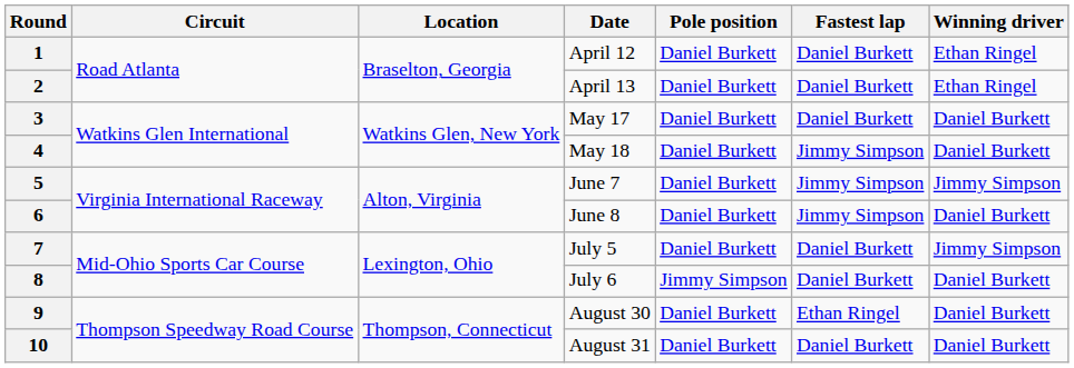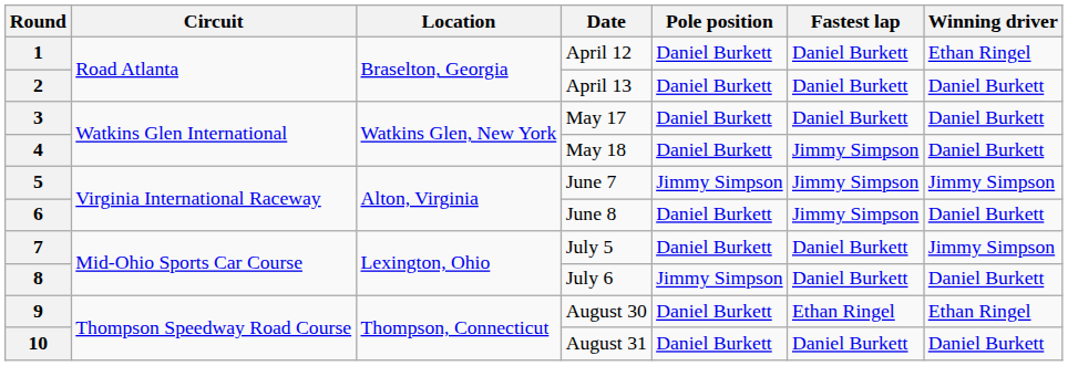 <table class="wikitable" border="1" style="font-size: 85%;">
 <tr>
 <th>Round</th>
 <th>Circuit</th>
 <th>Location</th>
 <th>Date</th>
 <th>Pole position</th>
 <th>Fastest lap</th>
 <th>Winning driver</th>
 </tr>
 <tr>
 <th>1</th>
 <td rowspan=2><a href='#'>Road Atlanta</a></td>
 <td rowspan=2> <a href='#'>Braselton, Georgia</a></td>
 <td>April 12</td>
 <td> <a href='#'>Daniel Burkett</a></td>
 <td> <a href='#'>Daniel Burkett</a></td>
 <td> <a href='#'>Ethan Ringel</a></td>
 </tr>
 <tr>
 <th>2</th>
 <td>April 13</td>
 <td> <a href='#'>Daniel Burkett</a></td>
 <td> <a href='#'>Daniel Burkett</a></td>
-<td> <a href='#'>Ethan Ringel</a></td>
+<td> <a href='#'>Daniel Burkett</a></td>
 </tr>
 <tr>
 <th>3</th>
 <td rowspan=2><a href='#'>Watkins Glen International</a></td>
 <td rowspan=2> <a href='#'>Watkins Glen, New York</a></td>
 <td>May 17</td>
 <td> <a href='#'>Daniel Burkett</a></td>
 <td> <a href='#'>Daniel Burkett</a></td>
 <td> <a href='#'>Daniel Burkett</a></td>
 </tr>
 <tr>
 <th>4</th>
 <td>May 18</td>
 <td> <a href='#'>Daniel Burkett</a></td>
 <td> <a href='#'>Jimmy Simpson</a></td>
 <td> <a href='#'>Daniel Burkett</a></td>
 </tr>
 <tr>
 <th>5</th>
 <td rowspan=2><a href='#'>Virginia International Raceway</a></td>
 <td rowspan=2> <a href='#'>Alton, Virginia</a></td>
 <td>June 7</td>
-<td> <a href='#'>Daniel Burkett</a></td>
+<td> <a href='#'>Jimmy Simpson</a></td>
 <td> <a href='#'>Jimmy Simpson</a></td>
 <td> <a href='#'>Jimmy Simpson</a></td>
 </tr>
 <tr>
 <th>6</th>
 <td>June 8</td>
 <td> <a href='#'>Daniel Burkett</a></td>
 <td> <a href='#'>Jimmy Simpson</a></td>
 <td> <a href='#'>Daniel Burkett</a></td>
 </tr>
 <tr>
 <th>7</th>
 <td rowspan=2><a href='#'>Mid-Ohio Sports Car Course</a></td>
 <td rowspan=2> <a href='#'>Lexington, Ohio</a></td>
 <td>July 5</td>
 <td> <a href='#'>Daniel Burkett</a></td>
 <td> <a href='#'>Daniel Burkett</a></td>
 <td> <a href='#'>Jimmy Simpson</a></td>
 </tr>
 <tr>
 <th>8</th>
 <td>July 6</td>
 <td> <a href='#'>Jimmy Simpson</a></td>
 <td> <a href='#'>Daniel Burkett</a></td>
 <td> <a href='#'>Daniel Burkett</a></td>
 </tr>
 <tr>
 <th>9</th>
 <td rowspan=2><a href='#'>Thompson Speedway Road Course</a></td>
 <td rowspan=2> <a href='#'>Thompson, Connecticut</a></td>
 <td>August 30</td>
 <td> <a href='#'>Daniel Burkett</a></td>
 <td> <a href='#'>Ethan Ringel</a></td>
-<td> <a href='#'>Daniel Burkett</a></td>
+<td> <a href='#'>Ethan Ringel</a></td>
 </tr>
 <tr>
 <th>10</th>
 <td>August 31</td>
 <td> <a href='#'>Daniel Burkett</a></td>
 <td> <a href='#'>Daniel Burkett</a></td>
 <td> <a href='#'>Daniel Burkett</a></td>
 </tr>
 </table>
